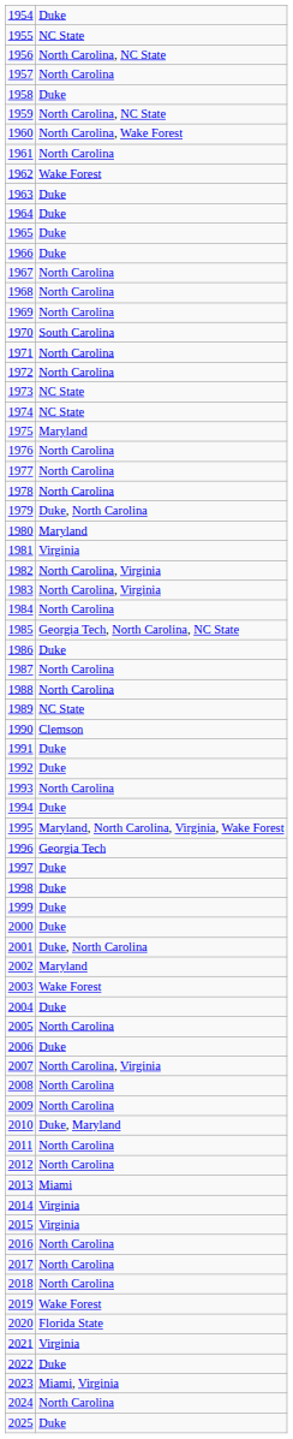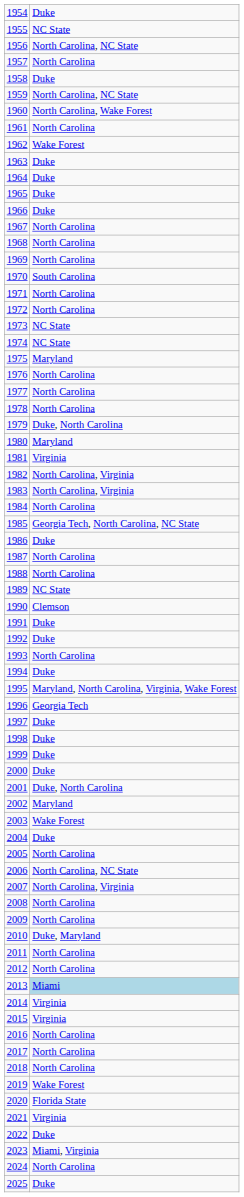 <table class="wikitable" border=border="0" cellpadding="2">
 <tr>
 <td><a href='#'>1954</a></td>
 <td><a href='#'>Duke</a></td>
 </tr>
 <tr>
 <td><a href='#'>1955</a></td>
 <td><a href='#'>NC State</a></td>
 </tr>
 <tr>
 <td><a href='#'>1956</a></td>
 <td><a href='#'>North Carolina</a>, <a href='#'>NC State</a></td>
 </tr>
 <tr>
 <td><a href='#'>1957</a></td>
 <td><a href='#'>North Carolina</a></td>
 </tr>
 <tr>
 <td><a href='#'>1958</a></td>
 <td><a href='#'>Duke</a></td>
 </tr>
 <tr>
 <td><a href='#'>1959</a></td>
 <td><a href='#'>North Carolina</a>, <a href='#'>NC State</a></td>
 </tr>
 <tr>
 <td><a href='#'>1960</a></td>
 <td><a href='#'>North Carolina</a>, <a href='#'>Wake Forest</a></td>
 </tr>
 <tr>
 <td><a href='#'>1961</a></td>
 <td><a href='#'>North Carolina</a></td>
 </tr>
 <tr>
 <td><a href='#'>1962</a></td>
 <td><a href='#'>Wake Forest</a></td>
 </tr>
 <tr>
 <td><a href='#'>1963</a></td>
 <td><a href='#'>Duke</a></td>
 </tr>
 <tr>
 <td><a href='#'>1964</a></td>
 <td><a href='#'>Duke</a></td>
 </tr>
 <tr>
 <td><a href='#'>1965</a></td>
 <td><a href='#'>Duke</a></td>
 </tr>
 <tr>
 <td><a href='#'>1966</a></td>
 <td><a href='#'>Duke</a></td>
 </tr>
 <tr>
 <td><a href='#'>1967</a></td>
 <td><a href='#'>North Carolina</a></td>
 </tr>
 <tr>
 <td><a href='#'>1968</a></td>
 <td><a href='#'>North Carolina</a></td>
 </tr>
 <tr>
 <td><a href='#'>1969</a></td>
 <td><a href='#'>North Carolina</a></td>
 </tr>
 <tr>
 <td><a href='#'>1970</a></td>
 <td><a href='#'>South Carolina</a></td>
 </tr>
 <tr>
 <td><a href='#'>1971</a></td>
 <td><a href='#'>North Carolina</a></td>
 </tr>
 <tr>
 <td><a href='#'>1972</a></td>
 <td><a href='#'>North Carolina</a></td>
 </tr>
 <tr>
 <td><a href='#'>1973</a></td>
 <td><a href='#'>NC State</a></td>
 </tr>
 <tr>
 <td><a href='#'>1974</a></td>
 <td><a href='#'>NC State</a></td>
 </tr>
 <tr>
 <td><a href='#'>1975</a></td>
 <td><a href='#'>Maryland</a></td>
 </tr>
 <tr>
 <td><a href='#'>1976</a></td>
 <td><a href='#'>North Carolina</a></td>
 </tr>
 <tr>
 <td><a href='#'>1977</a></td>
 <td><a href='#'>North Carolina</a></td>
 </tr>
 <tr>
 <td><a href='#'>1978</a></td>
 <td><a href='#'>North Carolina</a></td>
 </tr>
 <tr>
 <td><a href='#'>1979</a></td>
 <td><a href='#'>Duke</a>, <a href='#'>North Carolina</a></td>
 </tr>
 <tr>
 <td><a href='#'>1980</a></td>
 <td><a href='#'>Maryland</a></td>
 </tr>
 <tr>
 <td><a href='#'>1981</a></td>
 <td><a href='#'>Virginia</a></td>
 </tr>
 <tr>
 <td><a href='#'>1982</a></td>
 <td><a href='#'>North Carolina</a>, <a href='#'>Virginia</a></td>
 </tr>
 <tr>
 <td><a href='#'>1983</a></td>
 <td><a href='#'>North Carolina</a>, <a href='#'>Virginia</a></td>
 </tr>
 <tr>
 <td><a href='#'>1984</a></td>
 <td><a href='#'>North Carolina</a></td>
 </tr>
 <tr>
 <td><a href='#'>1985</a></td>
 <td><a href='#'>Georgia Tech</a>, <a href='#'>North Carolina</a>, <a href='#'>NC State</a></td>
 </tr>
 <tr>
 <td><a href='#'>1986</a></td>
 <td><a href='#'>Duke</a></td>
 </tr>
 <tr>
 <td><a href='#'>1987</a></td>
 <td><a href='#'>North Carolina</a></td>
 </tr>
 <tr>
 <td><a href='#'>1988</a></td>
 <td><a href='#'>North Carolina</a></td>
 </tr>
 <tr>
 <td><a href='#'>1989</a></td>
 <td><a href='#'>NC State</a></td>
 </tr>
 <tr>
 <td><a href='#'>1990</a></td>
 <td><a href='#'>Clemson</a></td>
 </tr>
 <tr>
 <td><a href='#'>1991</a></td>
 <td><a href='#'>Duke</a></td>
 </tr>
 <tr>
 <td><a href='#'>1992</a></td>
 <td><a href='#'>Duke</a></td>
 </tr>
 <tr>
 <td><a href='#'>1993</a></td>
 <td><a href='#'>North Carolina</a></td>
 </tr>
 <tr>
 <td><a href='#'>1994</a></td>
 <td><a href='#'>Duke</a></td>
 </tr>
 <tr>
 <td><a href='#'>1995</a></td>
 <td><a href='#'>Maryland</a>, <a href='#'>North Carolina</a>, <a href='#'>Virginia</a>, <a href='#'>Wake Forest</a></td>
 </tr>
 <tr>
 <td><a href='#'>1996</a></td>
 <td><a href='#'>Georgia Tech</a></td>
 </tr>
 <tr>
 <td><a href='#'>1997</a></td>
 <td><a href='#'>Duke</a></td>
 </tr>
 <tr>
 <td><a href='#'>1998</a></td>
 <td><a href='#'>Duke</a></td>
 </tr>
 <tr>
 <td><a href='#'>1999</a></td>
 <td><a href='#'>Duke</a></td>
 </tr>
 <tr>
 <td><a href='#'>2000</a></td>
 <td><a href='#'>Duke</a></td>
 </tr>
 <tr>
 <td><a href='#'>2001</a></td>
 <td><a href='#'>Duke</a>, <a href='#'>North Carolina</a></td>
 </tr>
 <tr>
 <td><a href='#'>2002</a></td>
 <td><a href='#'>Maryland</a></td>
 </tr>
 <tr>
 <td><a href='#'>2003</a></td>
 <td><a href='#'>Wake Forest</a></td>
 </tr>
 <tr>
 <td><a href='#'>2004</a></td>
 <td><a href='#'>Duke</a></td>
 </tr>
 <tr>
 <td><a href='#'>2005</a></td>
 <td><a href='#'>North Carolina</a></td>
 </tr>
 <tr>
 <td><a href='#'>2006</a></td>
-<td><a href='#'>Duke</a></td>
+<td><a href='#'>North Carolina</a>, <a href='#'>NC State</a></td>
 </tr>
 <tr>
 <td><a href='#'>2007</a></td>
 <td><a href='#'>North Carolina</a>, <a href='#'>Virginia</a></td>
 </tr>
 <tr>
 <td><a href='#'>2008</a></td>
 <td><a href='#'>North Carolina</a></td>
 </tr>
 <tr>
 <td><a href='#'>2009</a></td>
 <td><a href='#'>North Carolina</a></td>
 </tr>
 <tr>
 <td><a href='#'>2010</a></td>
 <td><a href='#'>Duke</a>, <a href='#'>Maryland</a></td>
 </tr>
 <tr>
 <td><a href='#'>2011</a></td>
 <td><a href='#'>North Carolina</a></td>
 </tr>
 <tr>
 <td><a href='#'>2012</a></td>
 <td><a href='#'>North Carolina</a></td>
 </tr>
 <tr>
 <td><a href='#'>2013</a></td>
-<td><a href='#'>Miami</a></td>
+<td style="background: lightblue;"><a href='#'>Miami</a></td>
 </tr>
 <tr>
 <td><a href='#'>2014</a></td>
 <td><a href='#'>Virginia</a></td>
 </tr>
 <tr>
 <td><a href='#'>2015</a></td>
 <td><a href='#'>Virginia</a></td>
 </tr>
 <tr>
 <td><a href='#'>2016</a></td>
 <td><a href='#'>North Carolina</a></td>
 </tr>
 <tr>
 <td><a href='#'>2017</a></td>
 <td><a href='#'>North Carolina</a></td>
 </tr>
 <tr>
 <td><a href='#'>2018</a></td>
 <td><a href='#'>North Carolina</a></td>
 </tr>
 <tr>
 <td><a href='#'>2019</a></td>
 <td><a href='#'>Wake Forest</a></td>
 </tr>
 <tr>
 <td><a href='#'>2020</a></td>
 <td><a href='#'>Florida State</a></td>
 </tr>
 <tr>
 <td><a href='#'>2021</a></td>
 <td><a href='#'>Virginia</a></td>
 </tr>
 <tr>
 <td><a href='#'>2022</a></td>
 <td><a href='#'>Duke</a></td>
 </tr>
 <tr>
 <td><a href='#'>2023</a></td>
 <td><a href='#'>Miami</a>, <a href='#'>Virginia</a></td>
 </tr>
 <tr>
 <td><a href='#'>2024</a></td>
 <td><a href='#'>North Carolina</a></td>
 </tr>
 <tr>
 <td><a href='#'>2025</a></td>
 <td><a href='#'>Duke</a></td>
 </tr>
 </table>
